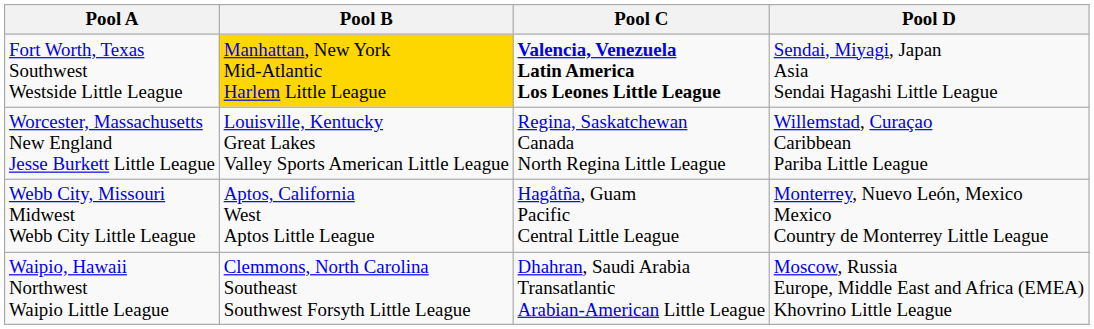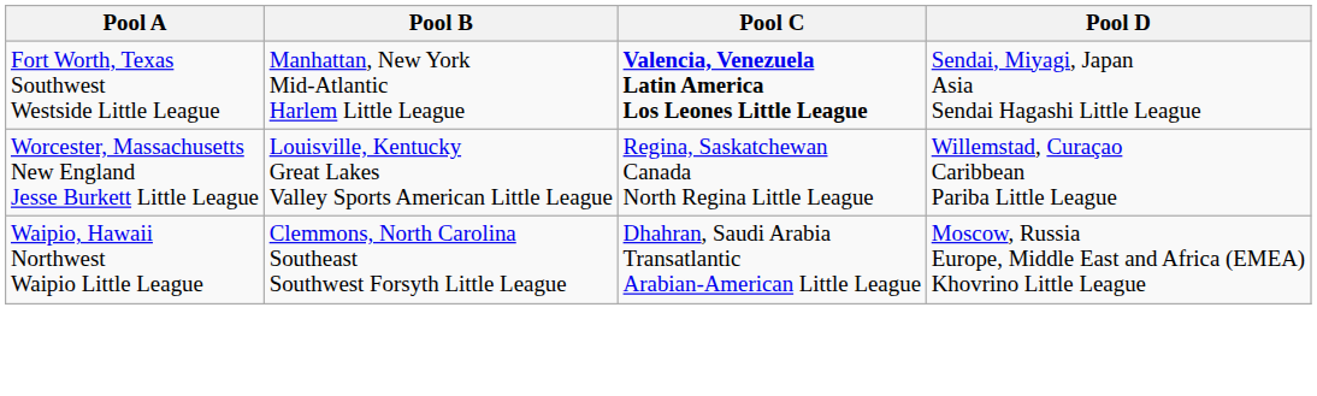 <table class="wikitable">
 <tr>
 <th>Pool A</th>
 <th>Pool B</th>
 <th>Pool C</th>
 <th>Pool D</th>
 </tr>
 <tr>
 <td> <a href='#'>Fort Worth, Texas</a><br>Southwest<br>Westside Little League</td>
-<td style="background: gold;"> <a href='#'>Manhattan</a>, New York<br>Mid-Atlantic<br><a href='#'>Harlem</a> Little League</td>
+<td> <a href='#'>Manhattan</a>, New York<br>Mid-Atlantic<br><a href='#'>Harlem</a> Little League</td>
 <td><strong> <a href='#'>Valencia, Venezuela</a><br>Latin America<br>Los Leones Little League</strong></td>
 <td> <a href='#'>Sendai, Miyagi</a>, Japan<br>Asia<br>Sendai Hagashi Little League</td>
 </tr>
 <tr>
 <td> <a href='#'>Worcester, Massachusetts</a><br>New England<br><a href='#'>Jesse Burkett</a> Little League</td>
 <td> <a href='#'>Louisville, Kentucky</a><br>Great Lakes<br>Valley Sports American Little League</td>
 <td> <a href='#'>Regina, Saskatchewan</a><br>Canada<br>North Regina Little League</td>
 <td> <a href='#'>Willemstad</a>, <a href='#'>Curaçao</a><br>Caribbean<br>Pariba Little League</td>
 </tr>
 <tr>
-<td> <a href='#'>Webb City, Missouri</a><br>Midwest<br>Webb City Little League</td>
-<td> <a href='#'>Aptos, California</a><br>West<br>Aptos Little League</td>
-<td> <a href='#'>Hagåtña</a>, Guam<br>Pacific<br>Central Little League</td>
-<td> <a href='#'>Monterrey</a>, Nuevo León, Mexico<br>Mexico<br>Country de Monterrey Little League</td>
-</tr>
-<tr>
 <td> <a href='#'>Waipio, Hawaii</a><br>Northwest<br>Waipio Little League</td>
 <td> <a href='#'>Clemmons, North Carolina</a><br>Southeast<br>Southwest Forsyth Little League</td>
 <td> <a href='#'>Dhahran</a>, Saudi Arabia<br>Transatlantic<br><a href='#'>Arabian-American</a> Little League</td>
 <td> <a href='#'>Moscow</a>, Russia<br>Europe, Middle East and Africa (EMEA)<br>Khovrino Little League</td>
 </tr>
 </table>
